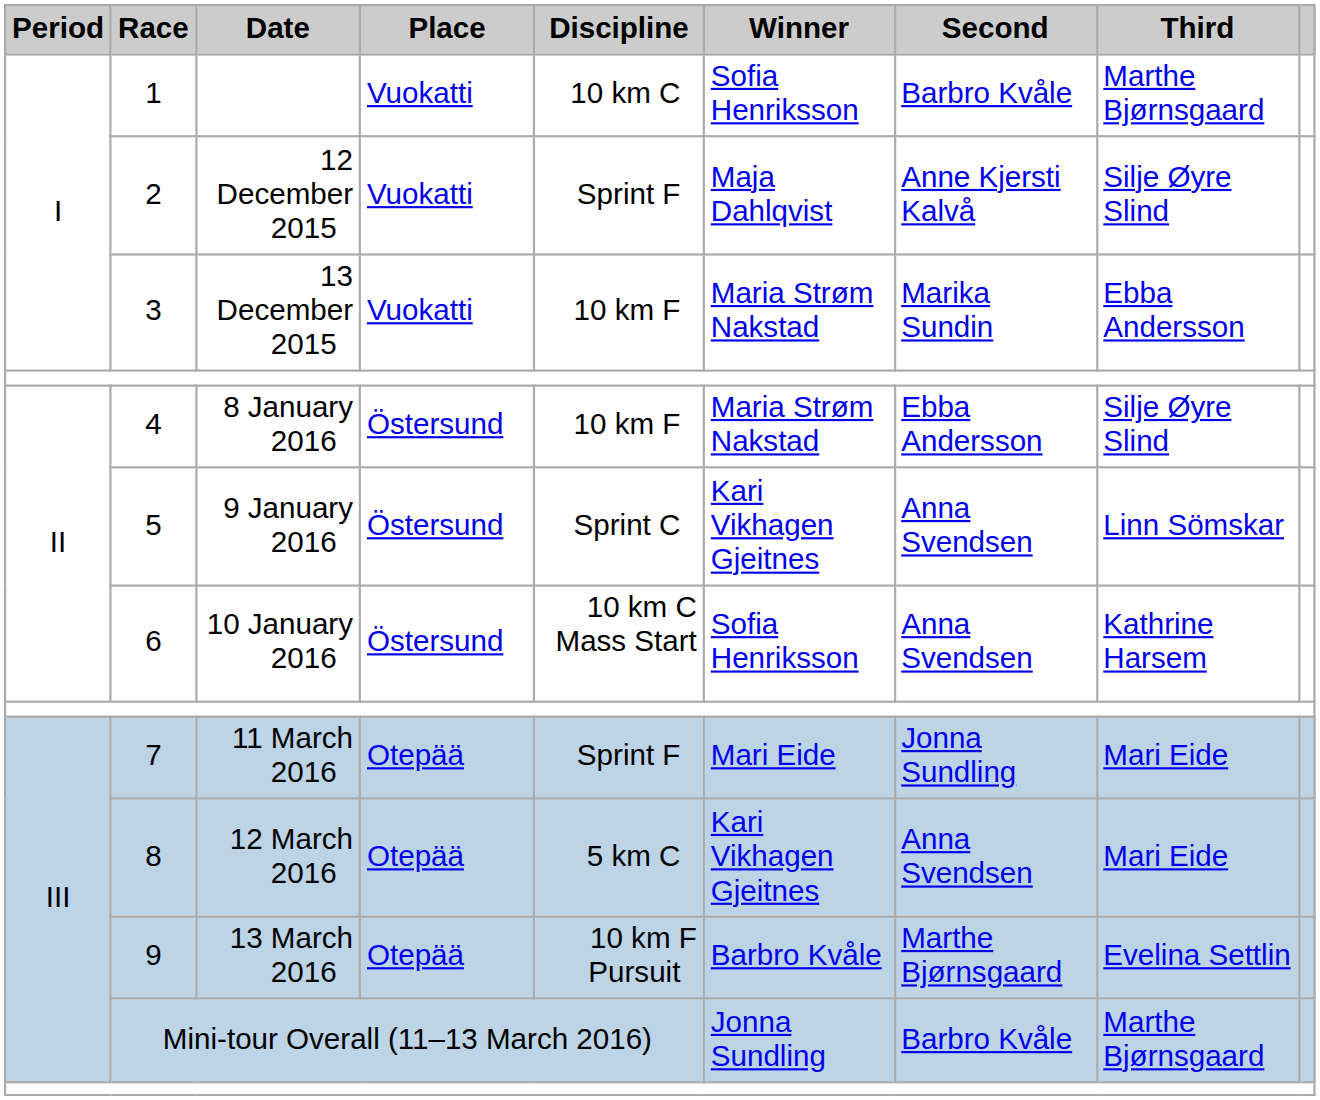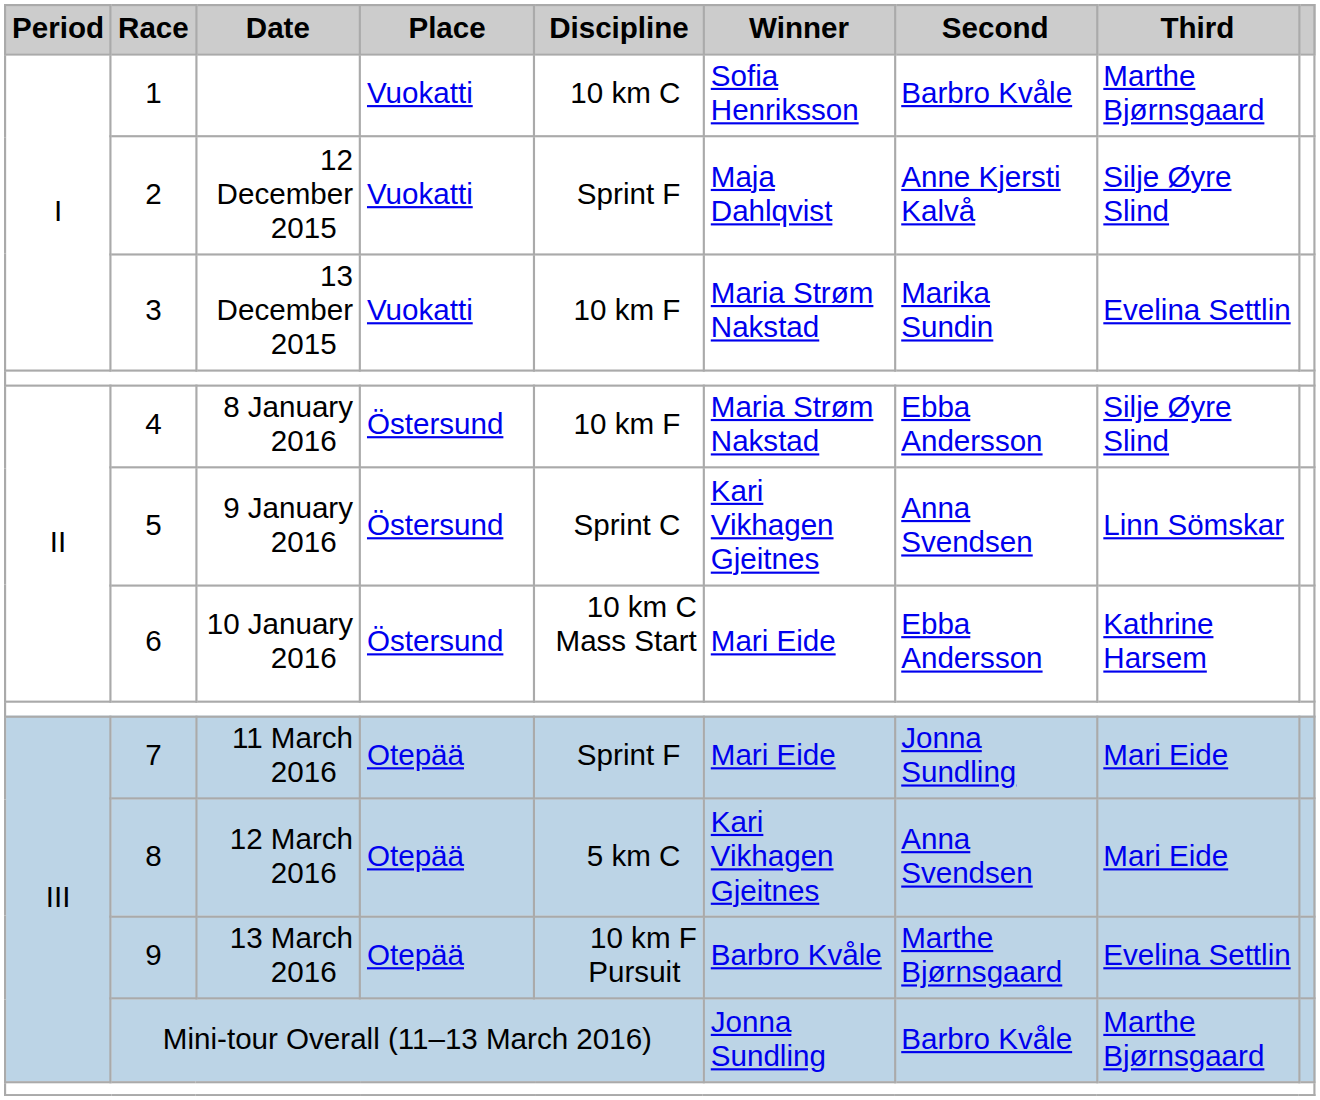 <table class="wikitable plainrowheaders" style="background:#fff; font-size:86%; line-height:16px; border:grey solid 1px; border-collapse:collapse;">
 <tr style="background:#ccc; text-align:center;">
 <th scope="col" style="background:#ccc; width=20 px;">Period</th>
 <th scope="col" style="background:#ccc; width=30 px;">Race</th>
 <th scope="col" style="background:#ccc; width:120px;">Date</th>
 <th scope="col" style="background:#ccc; width:160px;">Place</th>
 <th scope="col" style="background:#ccc; width:130px;">Discipline</th>
 <th scope="col" style="background:#ccc; width:185px;">Winner</th>
 <th scope="col" style="background:#ccc; width:185px;">Second</th>
 <th scope="col" style="background:#ccc; width:185px;">Third</th>
 <th scope="col" style="background:#ccc; width:10px;"></th>
 </tr>
 <tr>
 <td rowspan=3 align=center>I</td>
 <td align=center>1</td>
 <td align=right>  </td>
 <td> <a href='#'>Vuokatti</a></td>
 <td align=right>10 km C  </td>
 <td> <a href='#'>Sofia Henriksson</a></td>
 <td> <a href='#'>Barbro Kvåle</a></td>
 <td> <a href='#'>Marthe Bjørnsgaard</a></td>
 <td></td>
 </tr>
 <tr>
 <td align=center>2</td>
 <td align=right>12 December 2015  </td>
 <td> <a href='#'>Vuokatti</a></td>
 <td align=right>Sprint F  </td>
 <td> <a href='#'>Maja Dahlqvist</a></td>
 <td> <a href='#'>Anne Kjersti Kalvå</a></td>
 <td> <a href='#'>Silje Øyre Slind</a></td>
 <td></td>
 </tr>
 <tr>
 <td align=center>3</td>
 <td align=right>13 December 2015  </td>
 <td> <a href='#'>Vuokatti</a></td>
 <td align=right>10 km F  </td>
 <td> <a href='#'>Maria Strøm Nakstad</a></td>
 <td> <a href='#'>Marika Sundin</a></td>
-<td> <a href='#'>Ebba Andersson</a></td>
+<td> <a href='#'>Evelina Settlin</a></td>
 <td></td>
 </tr>
 <tr>
 <td colspan="9"></td>
 </tr>
 <tr>
 <td rowspan=3 align=center>II</td>
 <td align=center>4</td>
 <td align=right>8 January 2016  </td>
 <td> <a href='#'>Östersund</a></td>
 <td align=right>10 km F  </td>
 <td> <a href='#'>Maria Strøm Nakstad</a></td>
 <td> <a href='#'>Ebba Andersson</a></td>
 <td> <a href='#'>Silje Øyre Slind</a></td>
 <td></td>
 </tr>
 <tr>
 <td align=center>5</td>
 <td align=right>9 January 2016  </td>
 <td> <a href='#'>Östersund</a></td>
 <td align=right>Sprint C  </td>
 <td> <a href='#'>Kari Vikhagen Gjeitnes</a></td>
 <td> <a href='#'>Anna Svendsen</a></td>
 <td> <a href='#'>Linn Sömskar</a></td>
 <td></td>
 </tr>
 <tr>
 <td align=center>6</td>
 <td align=right>10 January 2016  </td>
 <td> <a href='#'>Östersund</a></td>
 <td align=right>10 km C Mass Start  </td>
-<td> <a href='#'>Sofia Henriksson</a></td>
-<td> <a href='#'>Anna Svendsen</a></td>
+<td> <a href='#'>Mari Eide</a></td>
+<td> <a href='#'>Ebba Andersson</a></td>
 <td> <a href='#'>Kathrine Harsem</a></td>
 <td></td>
 </tr>
 <tr>
 <td colspan=9></td>
 </tr>
 <tr bgcolor=#BCD4E6>
 <td rowspan=4 align=center>III</td>
 <td align=center>7</td>
 <td align=right>11 March 2016  </td>
 <td> <a href='#'>Otepää</a></td>
 <td align=right>Sprint F  </td>
 <td> <a href='#'>Mari Eide</a></td>
 <td> <a href='#'>Jonna Sundling</a></td>
 <td> <a href='#'>Mari Eide</a></td>
 <td></td>
 </tr>
 <tr bgcolor=#BCD4E6>
 <td align=center>8</td>
 <td align=right>12 March 2016  </td>
 <td> <a href='#'>Otepää</a></td>
 <td align=right>5 km C  </td>
 <td> <a href='#'>Kari Vikhagen Gjeitnes</a></td>
 <td> <a href='#'>Anna Svendsen</a></td>
 <td> <a href='#'>Mari Eide</a></td>
 <td></td>
 </tr>
 <tr bgcolor=#BCD4E6>
 <td align=center>9</td>
 <td align=right>13 March 2016  </td>
 <td> <a href='#'>Otepää</a></td>
 <td align=right>10 km F Pursuit  </td>
 <td> <a href='#'>Barbro Kvåle</a></td>
 <td> <a href='#'>Marthe Bjørnsgaard</a></td>
 <td> <a href='#'>Evelina Settlin</a></td>
 <td></td>
 </tr>
 <tr bgcolor=#BCD4E6>
 <td colspan=4 align=center>Mini-tour Overall (11–13 March 2016)</td>
 <td> <a href='#'>Jonna Sundling</a></td>
 <td> <a href='#'>Barbro Kvåle</a></td>
 <td> <a href='#'>Marthe Bjørnsgaard</a></td>
 <td></td>
 </tr>
 <tr>
 <td colspan=10></td>
 </tr>
 </table>
